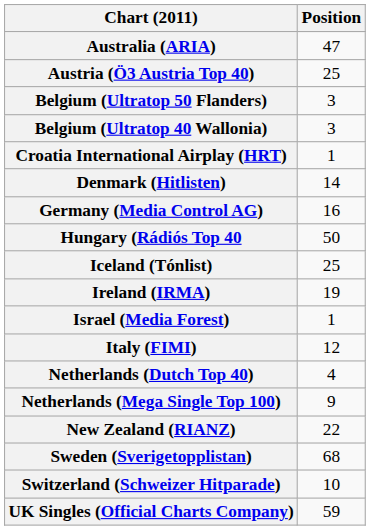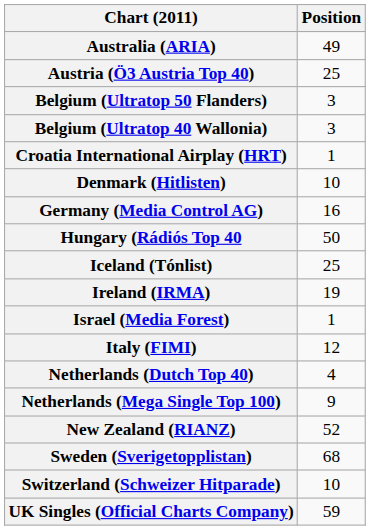 <table class="wikitable plainrowheaders sortable" style="text-align:center">
 <tr>
 <th scope="col">Chart (2011)</th>
 <th scope="col">Position</th>
 </tr>
 <tr>
 <th scope="row">Australia (<a href='#'>ARIA</a>)</th>
-<td style="text-align:center;">47</td>
+<td style="text-align:center;">49</td>
 </tr>
 <tr>
 <th scope="row">Austria (<a href='#'>Ö3 Austria Top 40</a>)</th>
 <td style="text-align:center;">25</td>
 </tr>
 <tr>
 <th scope="row">Belgium (<a href='#'>Ultratop 50</a> Flanders)</th>
 <td style="text-align:center;">3</td>
 </tr>
 <tr>
 <th scope="row">Belgium (<a href='#'>Ultratop 40</a> Wallonia)</th>
 <td style="text-align:center;">3</td>
 </tr>
 <tr>
 <th scope="row">Croatia International Airplay (<a href='#'>HRT</a>)</th>
 <td style="text-align:center;">1</td>
 </tr>
 <tr>
 <th scope="row">Denmark (<a href='#'>Hitlisten</a>)</th>
-<td style="text-align:center;">14</td>
+<td style="text-align:center;">10</td>
 </tr>
 <tr>
 <th scope="row">Germany (<a href='#'>Media Control AG</a>)</th>
 <td style="text-align:center;">16</td>
 </tr>
 <tr>
 <th scope="row">Hungary (<a href='#'>Rádiós Top 40</a></th>
 <td style="text-align:center;">50</td>
 </tr>
 <tr>
 <th scope="row">Iceland (Tónlist)</th>
 <td style="text-align:center;">25</td>
 </tr>
 <tr>
 <th scope="row">Ireland (<a href='#'>IRMA</a>)</th>
 <td style="text-align:center;">19</td>
 </tr>
 <tr>
 <th scope="row">Israel (<a href='#'>Media Forest</a>)</th>
 <td style="text-align:center;">1</td>
 </tr>
 <tr>
 <th scope="row">Italy (<a href='#'>FIMI</a>)</th>
 <td style="text-align:center;">12</td>
 </tr>
 <tr>
 <th scope="row">Netherlands (<a href='#'>Dutch Top 40</a>)</th>
 <td style="text-align:center;">4</td>
 </tr>
 <tr>
 <th scope="row">Netherlands (<a href='#'>Mega Single Top 100</a>)</th>
 <td style="text-align:center;">9</td>
 </tr>
 <tr>
 <th scope="row">New Zealand (<a href='#'>RIANZ</a>)</th>
-<td style="text-align:center;">22</td>
+<td style="text-align:center;">52</td>
 </tr>
 <tr>
 <th scope="row">Sweden (<a href='#'>Sverigetopplistan</a>)</th>
 <td style="text-align:center;">68</td>
 </tr>
 <tr>
 <th scope="row">Switzerland (<a href='#'>Schweizer Hitparade</a>)</th>
 <td style="text-align:center;">10</td>
 </tr>
 <tr>
 <th scope="row">UK Singles (<a href='#'>Official Charts Company</a>)</th>
 <td style="text-align:center;">59</td>
 </tr>
 </table>
